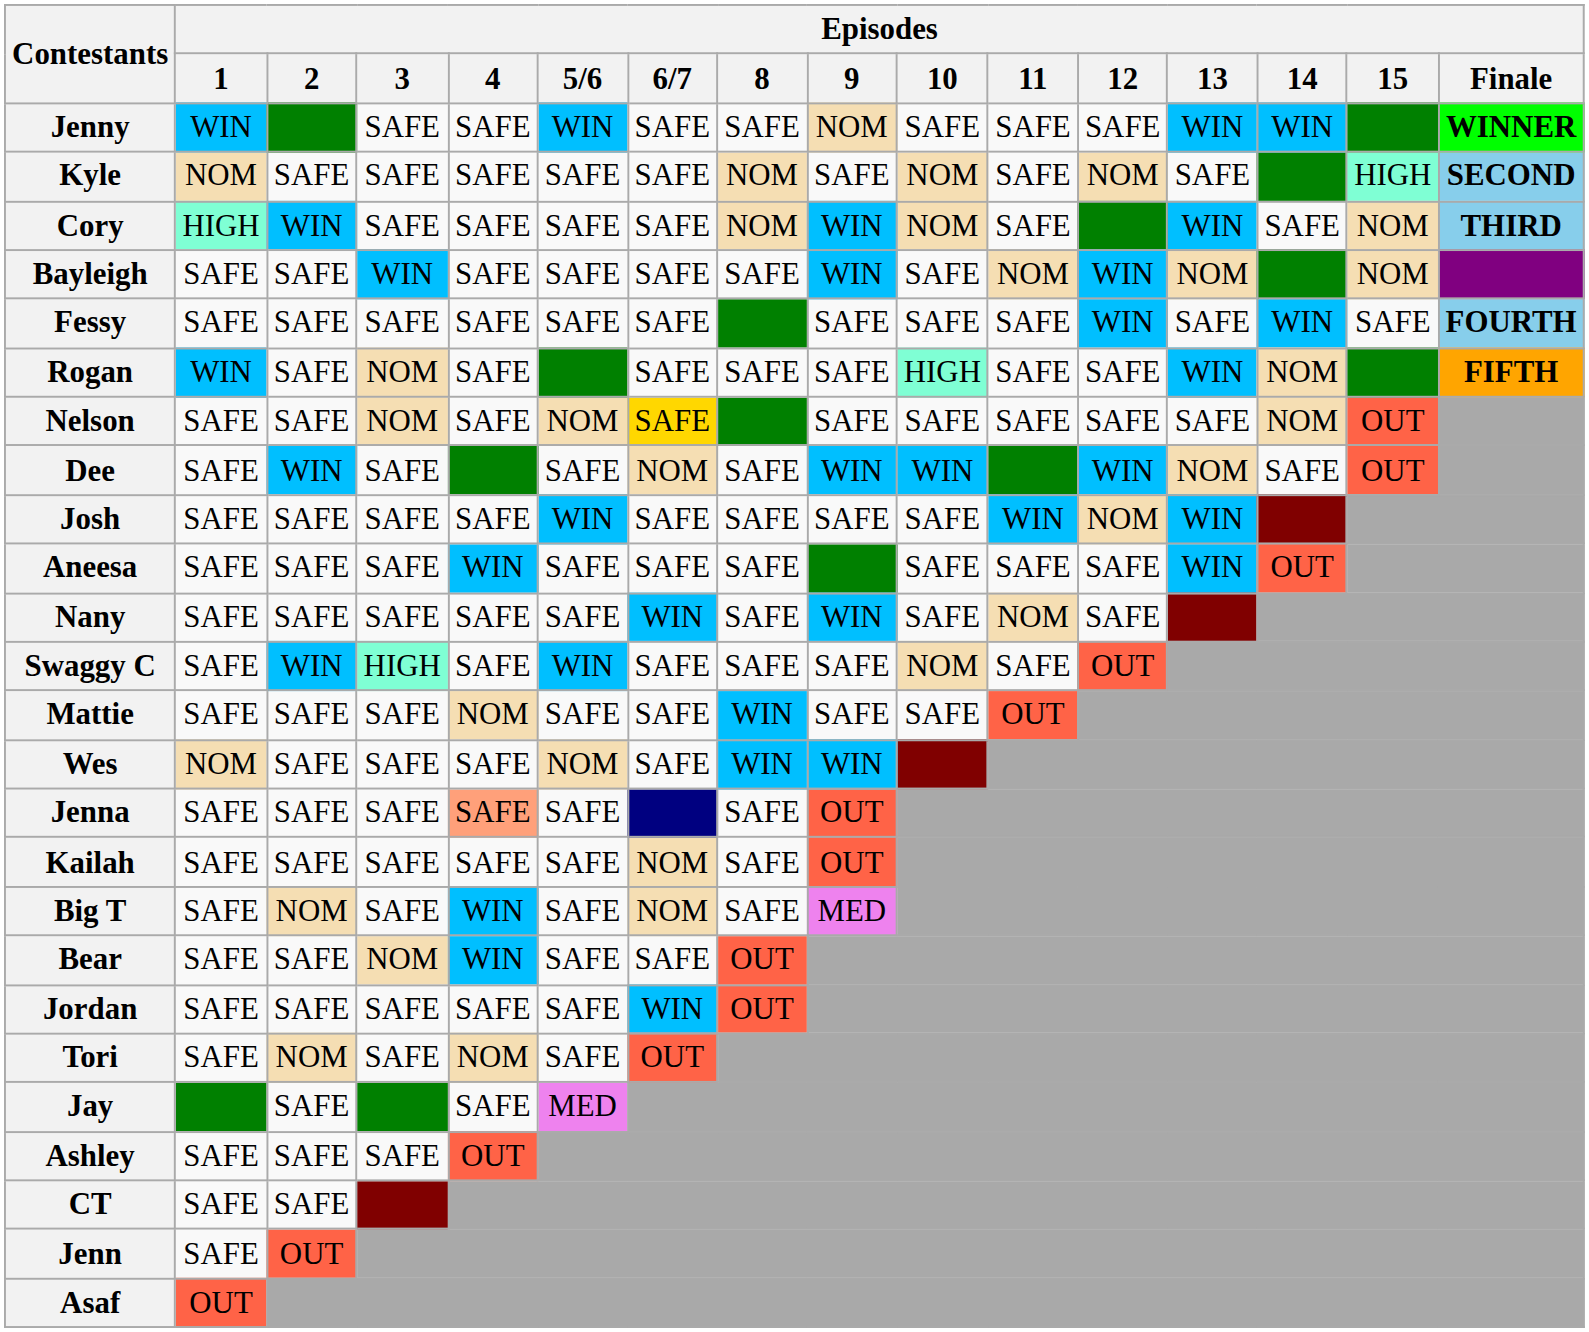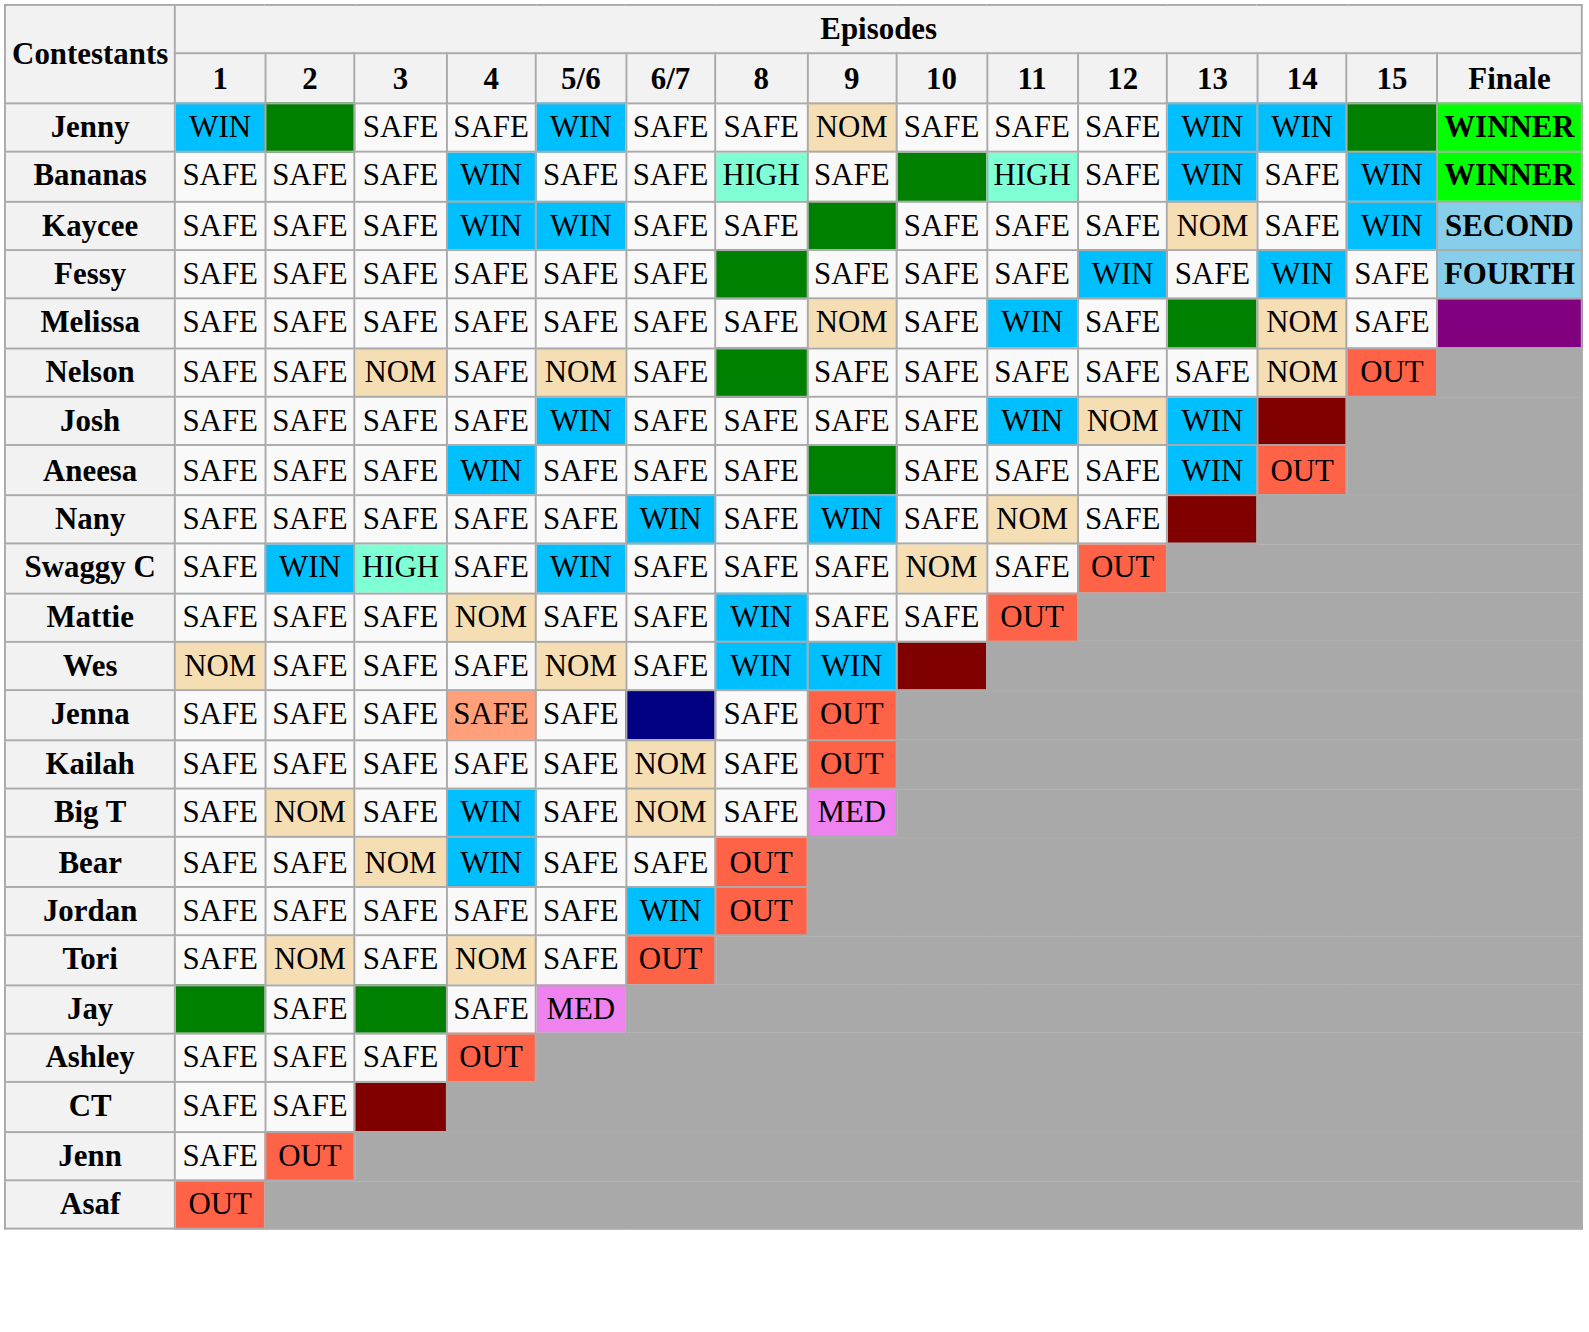 <table class="wikitable" style="text-align:center">
 <tr>
 <th rowspan=2>Contestants</th>
 <th colspan="15">Episodes</th>
 </tr>
 <tr>
 <th>1</th>
 <th>2</th>
 <th>3</th>
 <th>4</th>
 <th>5/6</th>
 <th>6/7</th>
 <th>8</th>
 <th>9</th>
 <th>10</th>
 <th>11</th>
 <th>12</th>
 <th>13</th>
 <th>14</th>
 <th>15</th>
 <th>Finale</th>
 </tr>
 <tr>
 <th>Jenny</th>
 <td style="background:deepskyblue;">WIN</td>
 <td bgcolor="green"></td>
 <td>SAFE</td>
 <td>SAFE</td>
 <td style="background:deepskyblue;">WIN</td>
 <td>SAFE</td>
 <td>SAFE</td>
 <td bgcolor="wheat">NOM</td>
 <td>SAFE</td>
 <td>SAFE</td>
 <td>SAFE</td>
 <td style="background:deepskyblue;">WIN</td>
 <td style="background:deepskyblue;">WIN</td>
 <td style="background:green;"></td>
 <td style="background:lime"><strong>WINNER</strong></td>
 </tr>
 <tr>
-<th>Kyle</th>
-<td bgcolor="wheat">NOM</td>
+<th>Bananas</th>
 <td>SAFE</td>
 <td>SAFE</td>
+<td>SAFE</td>
+<td style="background:deepskyblue;">WIN</td>
+<td>SAFE</td>
+<td>SAFE</td>
+<td bgcolor="aquamarine">HIGH</td>
+<td>SAFE</td>
+<td bgcolor="green"></td>
+<td bgcolor="aquamarine">HIGH</td>
+<td>SAFE</td>
+<td style="background:deepskyblue;">WIN</td>
+<td>SAFE</td>
+<td style="background:deepskyblue;">WIN</td>
+<td style="background:lime"><strong>WINNER</strong></td>
+</tr>
+<tr>
+<th>Kaycee</th>
+<td>SAFE</td>
+<td>SAFE</td>
+<td>SAFE</td>
+<td style="background:deepskyblue;">WIN</td>
+<td style="background:deepskyblue;">WIN</td>
+<td>SAFE</td>
+<td>SAFE</td>
+<td bgcolor="green"></td>
 <td>SAFE</td>
 <td>SAFE</td>
 <td>SAFE</td>
 <td bgcolor="wheat">NOM</td>
 <td>SAFE</td>
-<td bgcolor="wheat">NOM</td>
-<td>SAFE</td>
-<td bgcolor="wheat">NOM</td>
-<td>SAFE</td>
-<td bgcolor="green"></td>
-<td bgcolor="aquamarine">HIGH</td>
+<td style="background:deepskyblue;">WIN</td>
 <td bgcolor="skyblue"><strong>SECOND</strong></td>
-</tr>
-<tr>
-<th>Cory</th>
-<td bgcolor="aquamarine">HIGH</td>
-<td style="background:deepskyblue;">WIN</td>
-<td>SAFE</td>
-<td>SAFE</td>
-<td>SAFE</td>
-<td>SAFE</td>
-<td bgcolor="wheat">NOM</td>
-<td style="background:deepskyblue;">WIN</td>
-<td bgcolor="wheat">NOM</td>
-<td>SAFE</td>
-<td bgcolor="green"></td>
-<td style="background:deepskyblue;">WIN</td>
-<td>SAFE</td>
-<td bgcolor="wheat">NOM</td>
-<td bgcolor="skyblue"><strong>THIRD</strong></td>
-</tr>
-<tr>
-<th>Bayleigh</th>
-<td>SAFE</td>
-<td>SAFE</td>
-<td style="background:deepskyblue;">WIN</td>
-<td>SAFE</td>
-<td>SAFE</td>
-<td>SAFE</td>
-<td>SAFE</td>
-<td style="background:deepskyblue;">WIN</td>
-<td>SAFE</td>
-<td bgcolor="wheat">NOM</td>
-<td style="background:deepskyblue;">WIN</td>
-<td bgcolor="wheat">NOM</td>
-<td bgcolor="green"></td>
-<td bgcolor="wheat">NOM</td>
-<td style="background:purple;"></td>
 </tr>
 <tr>
 <th>Fessy</th>
 <td>SAFE</td>
 <td>SAFE</td>
 <td>SAFE</td>
 <td>SAFE</td>
 <td>SAFE</td>
 <td>SAFE</td>
 <td bgcolor="green"></td>
 <td>SAFE</td>
 <td>SAFE</td>
 <td>SAFE</td>
 <td style="background:deepskyblue;">WIN</td>
 <td>SAFE</td>
 <td style="background:deepskyblue;">WIN</td>
 <td>SAFE</td>
 <td bgcolor="skyblue"><strong>FOURTH</strong></td>
 </tr>
 <tr>
-<th>Rogan</th>
-<td style="background:deepskyblue;">WIN</td>
+<th>Melissa</th>
+<td>SAFE</td>
+<td>SAFE</td>
+<td>SAFE</td>
+<td>SAFE</td>
+<td>SAFE</td>
+<td>SAFE</td>
 <td>SAFE</td>
 <td bgcolor="wheat">NOM</td>
 <td>SAFE</td>
+<td style="background:deepskyblue;">WIN</td>
+<td>SAFE</td>
 <td bgcolor="green"></td>
+<td bgcolor="wheat">NOM</td>
 <td>SAFE</td>
-<td>SAFE</td>
-<td>SAFE</td>
-<td style="background:aquamarine;">HIGH</td>
-<td>SAFE</td>
-<td>SAFE</td>
-<td style="background:deepskyblue;">WIN</td>
-<td bgcolor="wheat">NOM</td>
-<td style="background:green;"></td>
-<td style="background:orange;"><strong>FIFTH</strong></td>
+<td style="background:purple;"></td>
 </tr>
 <tr>
 <th>Nelson</th>
 <td>SAFE</td>
 <td>SAFE</td>
 <td bgcolor="wheat">NOM</td>
 <td>SAFE</td>
 <td bgcolor="wheat">NOM</td>
-<td style="background: gold;">SAFE</td>
+<td>SAFE</td>
 <td bgcolor="green"></td>
 <td>SAFE</td>
 <td>SAFE</td>
 <td>SAFE</td>
 <td>SAFE</td>
 <td>SAFE</td>
 <td bgcolor="wheat">NOM</td>
-<td bgcolor="tomato">OUT</td>
-<td style="background:darkgray;"></td>
-</tr>
-<tr>
-<th>Dee</th>
-<td>SAFE</td>
-<td style="background:deepskyblue;">WIN</td>
-<td>SAFE</td>
-<td bgcolor="green"></td>
-<td>SAFE</td>
-<td bgcolor="wheat">NOM</td>
-<td>SAFE</td>
-<td style="background:deepskyblue;">WIN</td>
-<td style="background:deepskyblue;">WIN</td>
-<td bgcolor="green"></td>
-<td style="background:deepskyblue;">WIN</td>
-<td bgcolor="wheat">NOM</td>
-<td>SAFE</td>
 <td bgcolor="tomato">OUT</td>
 <td style="background:darkgray;"></td>
 </tr>
 <tr>
 <th>Josh</th>
 <td>SAFE</td>
 <td>SAFE</td>
 <td>SAFE</td>
 <td>SAFE</td>
 <td style="background:deepskyblue;">WIN</td>
 <td>SAFE</td>
 <td>SAFE</td>
 <td>SAFE</td>
 <td>SAFE</td>
 <td style="background:deepskyblue;">WIN</td>
 <td bgcolor="wheat">NOM</td>
 <td style="background:deepskyblue;">WIN</td>
 <td bgcolor="maroon"></td>
 <td colspan="2" style="background:darkgray;"></td>
 </tr>
 <tr>
 <th>Aneesa</th>
 <td>SAFE</td>
 <td>SAFE</td>
 <td>SAFE</td>
 <td style="background:deepskyblue;">WIN</td>
 <td>SAFE</td>
 <td>SAFE</td>
 <td>SAFE</td>
 <td bgcolor="green"></td>
 <td>SAFE</td>
 <td>SAFE</td>
 <td>SAFE</td>
 <td style="background:deepskyblue;">WIN</td>
 <td bgcolor="tomato">OUT</td>
 <td colspan="2" style="background:darkgray;"></td>
 </tr>
 <tr>
 <th>Nany</th>
 <td>SAFE</td>
 <td>SAFE</td>
 <td>SAFE</td>
 <td>SAFE</td>
 <td>SAFE</td>
 <td bgcolor="deepskyblue">WIN</td>
 <td>SAFE</td>
 <td style="background:deepskyblue;">WIN</td>
 <td>SAFE</td>
 <td bgcolor="wheat">NOM</td>
 <td>SAFE</td>
 <td bgcolor="maroon"></td>
 <td colspan="3" bgcolor="darkgray"></td>
 </tr>
 <tr>
 <th>Swaggy C</th>
 <td>SAFE</td>
 <td style="background:deepskyblue;">WIN</td>
 <td style="background:aquamarine;">HIGH</td>
 <td>SAFE</td>
 <td style="background:deepskyblue;">WIN</td>
 <td>SAFE</td>
 <td>SAFE</td>
 <td>SAFE</td>
 <td bgcolor="wheat">NOM</td>
 <td>SAFE</td>
 <td bgcolor="tomato">OUT</td>
 <td colspan="4" style="background:darkgray;"></td>
 </tr>
 <tr>
 <th>Mattie</th>
 <td>SAFE</td>
 <td>SAFE</td>
 <td>SAFE</td>
 <td bgcolor="wheat">NOM</td>
 <td>SAFE</td>
 <td>SAFE</td>
 <td bgcolor="deepskyblue">WIN</td>
 <td>SAFE</td>
 <td>SAFE</td>
 <td bgcolor="tomato">OUT</td>
 <td colspan="5" style="background:darkgray;"></td>
 </tr>
 <tr>
 <th>Wes</th>
 <td bgcolor="wheat">NOM</td>
 <td>SAFE</td>
 <td>SAFE</td>
 <td>SAFE</td>
 <td bgcolor="wheat">NOM</td>
 <td>SAFE</td>
 <td style="background:deepskyblue;">WIN</td>
 <td style="background:deepskyblue;">WIN</td>
 <td bgcolor="maroon"></td>
 <td colspan="6" style="background:darkgray;"></td>
 </tr>
 <tr>
 <th>Jenna</th>
 <td>SAFE</td>
 <td>SAFE</td>
 <td>SAFE</td>
 <td style="background: lightsalmon;">SAFE</td>
 <td>SAFE</td>
 <td bgcolor="navy"></td>
 <td>SAFE</td>
 <td bgcolor="tomato">OUT</td>
 <td colspan="7" style="background:darkgray;"></td>
 </tr>
 <tr>
 <th>Kailah</th>
 <td>SAFE</td>
 <td>SAFE</td>
 <td>SAFE</td>
 <td>SAFE</td>
 <td>SAFE</td>
 <td bgcolor="wheat">NOM</td>
 <td>SAFE</td>
 <td bgcolor="tomato">OUT</td>
 <td colspan="7" style="background:darkgray;"></td>
 </tr>
 <tr>
 <th>Big T</th>
 <td>SAFE</td>
 <td bgcolor="wheat">NOM</td>
 <td>SAFE</td>
 <td style="background:deepskyblue;">WIN</td>
 <td>SAFE</td>
 <td bgcolor="wheat">NOM</td>
 <td>SAFE</td>
 <td bgcolor="violet">MED</td>
 <td colspan="7" style="background:darkgray;"></td>
 </tr>
 <tr>
 <th>Bear</th>
 <td>SAFE</td>
 <td>SAFE</td>
 <td bgcolor="wheat">NOM</td>
 <td style="background:deepskyblue;">WIN</td>
 <td>SAFE</td>
 <td>SAFE</td>
 <td bgcolor="tomato">OUT</td>
 <td colspan="8" style="background:darkgray;"></td>
 </tr>
 <tr>
 <th>Jordan</th>
 <td>SAFE</td>
 <td>SAFE</td>
 <td>SAFE</td>
 <td>SAFE</td>
 <td>SAFE</td>
 <td bgcolor="deepskyblue">WIN</td>
 <td bgcolor="tomato">OUT</td>
 <td colspan="8" style="background:darkgray;"></td>
 </tr>
 <tr>
 <th>Tori</th>
 <td>SAFE</td>
 <td bgcolor="wheat">NOM</td>
 <td>SAFE</td>
 <td bgcolor="wheat">NOM</td>
 <td>SAFE</td>
 <td bgcolor="tomato">OUT</td>
 <td colspan="9" style="background:darkgray;"></td>
 </tr>
 <tr>
 <th>Jay</th>
 <td bgcolor="green"></td>
 <td>SAFE</td>
 <td bgcolor="green"></td>
 <td>SAFE</td>
 <td bgcolor="violet">MED</td>
 <td colspan="10" style="background:darkgray;"></td>
 </tr>
 <tr>
 <th>Ashley</th>
 <td>SAFE</td>
 <td>SAFE</td>
 <td>SAFE</td>
 <td bgcolor="tomato">OUT</td>
 <td colspan="11" style="background:darkgray;"></td>
 </tr>
 <tr>
 <th>CT</th>
 <td>SAFE</td>
 <td>SAFE</td>
 <td bgcolor="maroon"></td>
 <td colspan="12" style="background:darkgray;"></td>
 </tr>
 <tr>
 <th>Jenn</th>
 <td>SAFE</td>
 <td bgcolor="tomato">OUT</td>
 <td colspan="13" style="background:darkgray;"></td>
 </tr>
 <tr>
 <th>Asaf</th>
 <td bgcolor="tomato">OUT</td>
 <td colspan="14" style="background:darkgray;"></td>
 </tr>
 </table>
